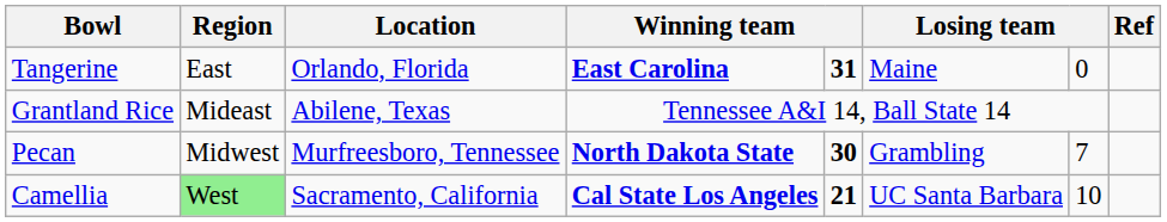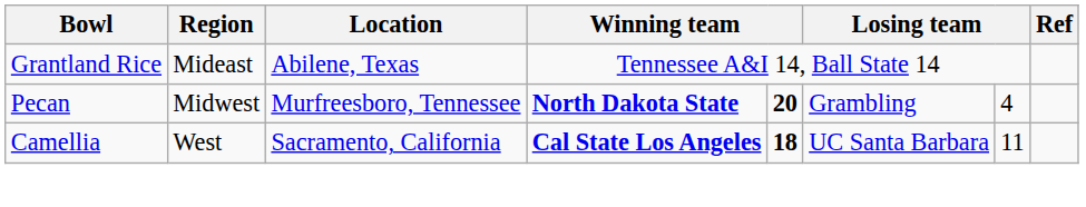 <table class="wikitable">
 <tr>
 <th>Bowl</th>
 <th>Region</th>
 <th>Location</th>
 <th colspan="2">Winning team</th>
 <th colspan="2">Losing team</th>
 <th>Ref</th>
-</tr>
-<tr>
-<td><a href='#'>Tangerine</a></td>
-<td>East</td>
-<td><a href='#'>Orlando, Florida</a></td>
-<td><strong><a href='#'>East Carolina</a></strong></td>
-<td><strong>31</strong></td>
-<td><a href='#'>Maine</a></td>
-<td>0</td>
-<td></td>
 </tr>
 <tr>
 <td><a href='#'>Grantland Rice</a></td>
 <td>Mideast</td>
 <td><a href='#'>Abilene, Texas</a></td>
 <td align=center ! colspan=4><a href='#'>Tennessee A&I</a> 14, <a href='#'>Ball State</a> 14</td>
 <td></td>
 </tr>
 <tr>
 <td><a href='#'>Pecan</a></td>
 <td>Midwest</td>
 <td><a href='#'>Murfreesboro, Tennessee</a></td>
 <td><strong><a href='#'>North Dakota State</a></strong></td>
-<td><strong>30</strong></td>
+<td><strong>20</strong></td>
 <td><a href='#'>Grambling</a></td>
-<td>7</td>
+<td>4</td>
 <td></td>
 </tr>
 <tr>
 <td><a href='#'>Camellia</a></td>
-<td style="background: lightgreen;">West</td>
+<td>West</td>
 <td><a href='#'>Sacramento, California</a></td>
 <td><strong><a href='#'>Cal State Los Angeles</a></strong></td>
-<td><strong>21</strong></td>
+<td><strong>18</strong></td>
 <td><a href='#'>UC Santa Barbara</a></td>
-<td>10</td>
+<td>11</td>
 <td></td>
 </tr>
 </table>
